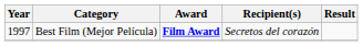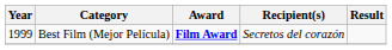 <table class="wikitable">
 <tr>
 <th>Year</th>
 <th>Category</th>
 <th>Award</th>
 <th>Recipient(s)</th>
 <th>Result</th>
 </tr>
 <tr>
-<td>1997</td>
+<td>1999</td>
 <td>Best Film (Mejor Película)</td>
 <td><strong><a href='#'>Film Award</a></strong></td>
 <td><em>Secretos del corazón</em></td>
 <td></td>
 </tr>
 <tr>
 </tr>
 </table>
